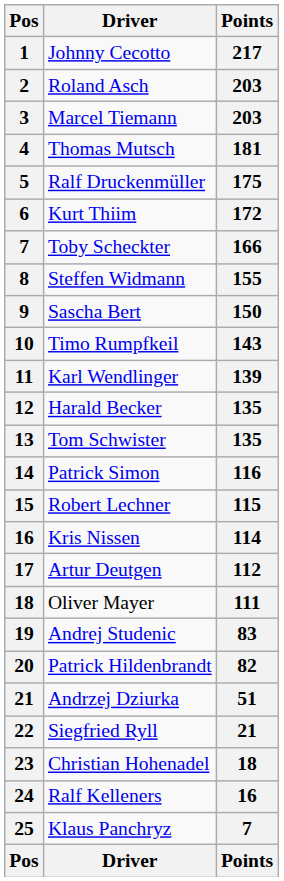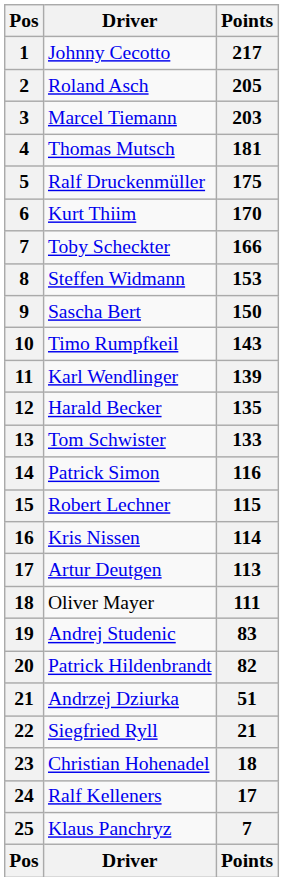 <table class="wikitable" style="font-size:85%; text-align:center">
 <tr style="background:#f9f9f9" valign="top">
 <th valign="middle">Pos</th>
 <th valign="middle">Driver</th>
 <th valign="middle">Points</th>
 </tr>
 <tr>
 <th>1</th>
 <td align="left"> <a href='#'>Johnny Cecotto</a></td>
 <th>217</th>
 </tr>
 <tr>
 <th>2</th>
 <td align="left"> <a href='#'>Roland Asch</a></td>
-<th>203</th>
+<th>205</th>
 </tr>
 <tr>
 <th>3</th>
 <td align="left"> <a href='#'>Marcel Tiemann</a></td>
 <th>203</th>
 </tr>
 <tr>
 <th>4</th>
 <td align="left"> <a href='#'>Thomas Mutsch</a></td>
 <th>181</th>
 </tr>
 <tr>
 <th>5</th>
 <td align="left"> <a href='#'>Ralf Druckenmüller</a></td>
 <th>175</th>
 </tr>
 <tr>
 <th>6</th>
 <td align="left"> <a href='#'>Kurt Thiim</a></td>
-<th>172</th>
+<th>170</th>
 </tr>
 <tr>
 <th>7</th>
 <td align="left"> <a href='#'>Toby Scheckter</a></td>
 <th>166</th>
 </tr>
 <tr>
 <th>8</th>
 <td align="left"> <a href='#'>Steffen Widmann</a></td>
-<th>155</th>
+<th>153</th>
 </tr>
 <tr>
 <th>9</th>
 <td align="left"> <a href='#'>Sascha Bert</a></td>
 <th>150</th>
 </tr>
 <tr>
 <th>10</th>
 <td align="left"> <a href='#'>Timo Rumpfkeil</a></td>
 <th>143</th>
 </tr>
 <tr>
 <th>11</th>
 <td align="left"> <a href='#'>Karl Wendlinger</a></td>
 <th>139</th>
 </tr>
 <tr>
 <th>12</th>
 <td align="left"> <a href='#'>Harald Becker</a></td>
 <th>135</th>
 </tr>
 <tr>
 <th>13</th>
 <td align="left"> <a href='#'>Tom Schwister</a></td>
-<th>135</th>
+<th>133</th>
 </tr>
 <tr>
 <th>14</th>
 <td align="left"> <a href='#'>Patrick Simon</a></td>
 <th>116</th>
 </tr>
 <tr>
 <th>15</th>
 <td align="left"> <a href='#'>Robert Lechner</a></td>
 <th>115</th>
 </tr>
 <tr>
 <th>16</th>
 <td align="left"> <a href='#'>Kris Nissen</a></td>
 <th>114</th>
 </tr>
 <tr>
 <th>17</th>
 <td align="left"> <a href='#'>Artur Deutgen</a></td>
-<th>112</th>
+<th>113</th>
 </tr>
 <tr>
 <th>18</th>
 <td align="left"> Oliver Mayer</td>
 <th>111</th>
 </tr>
 <tr>
 <th>19</th>
 <td align="left"> <a href='#'>Andrej Studenic</a></td>
 <th>83</th>
 </tr>
 <tr>
 <th>20</th>
 <td align="left"> <a href='#'>Patrick Hildenbrandt</a></td>
 <th>82</th>
 </tr>
 <tr>
 <th>21</th>
 <td align="left"> <a href='#'>Andrzej Dziurka</a></td>
 <th>51</th>
 </tr>
 <tr>
 <th>22</th>
 <td align="left"> <a href='#'>Siegfried Ryll</a></td>
 <th>21</th>
 </tr>
 <tr>
 <th>23</th>
 <td align="left"> <a href='#'>Christian Hohenadel</a></td>
 <th>18</th>
 </tr>
 <tr>
 <th>24</th>
 <td align="left"> <a href='#'>Ralf Kelleners</a></td>
-<th>16</th>
+<th>17</th>
 </tr>
 <tr>
 <th>25</th>
 <td align="left"> <a href='#'>Klaus Panchryz</a></td>
 <th>7</th>
 </tr>
 <tr style="background:#f9f9f9" valign="top">
 <th valign="middle">Pos</th>
 <th valign="middle">Driver</th>
 <th valign="middle">Points</th>
 </tr>
 </table>
